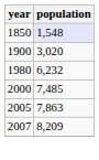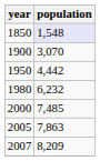 <table class="wikitable">
 <tr>
 <th>year</th>
 <th>population</th>
 </tr>
 <tr>
 <td>1850</td>
 <td style="background: lavender;">1,548</td>
 </tr>
 <tr>
 <td>1900</td>
-<td>3,020</td>
+<td>3,070</td>
+</tr>
+<tr>
+<td>1950</td>
+<td>4,442</td>
 </tr>
 <tr>
 <td>1980</td>
 <td>6,232</td>
 </tr>
 <tr>
 <td>2000</td>
 <td>7,485</td>
 </tr>
 <tr>
 <td>2005</td>
 <td>7,863</td>
 </tr>
 <tr>
 <td>2007</td>
 <td>8,209</td>
 </tr>
 <tr>
 </tr>
 </table>
